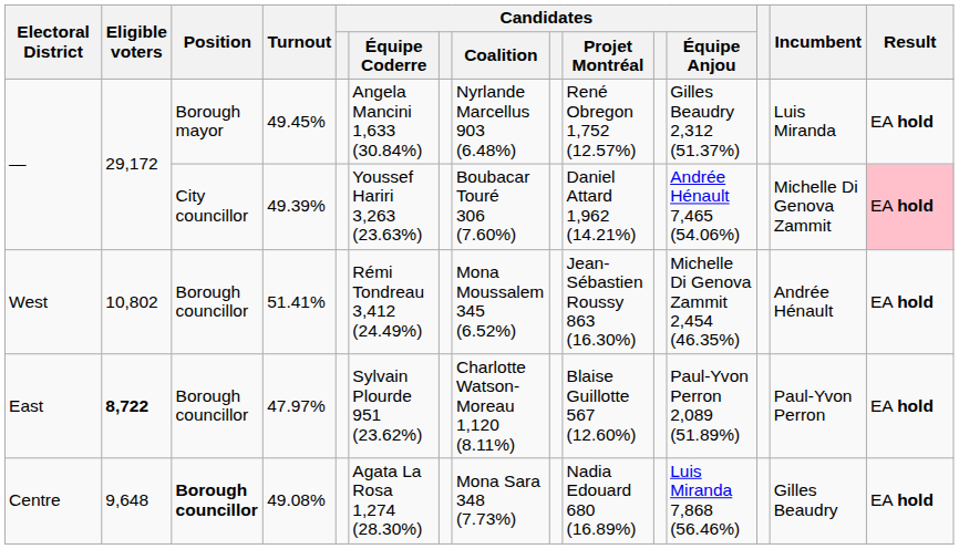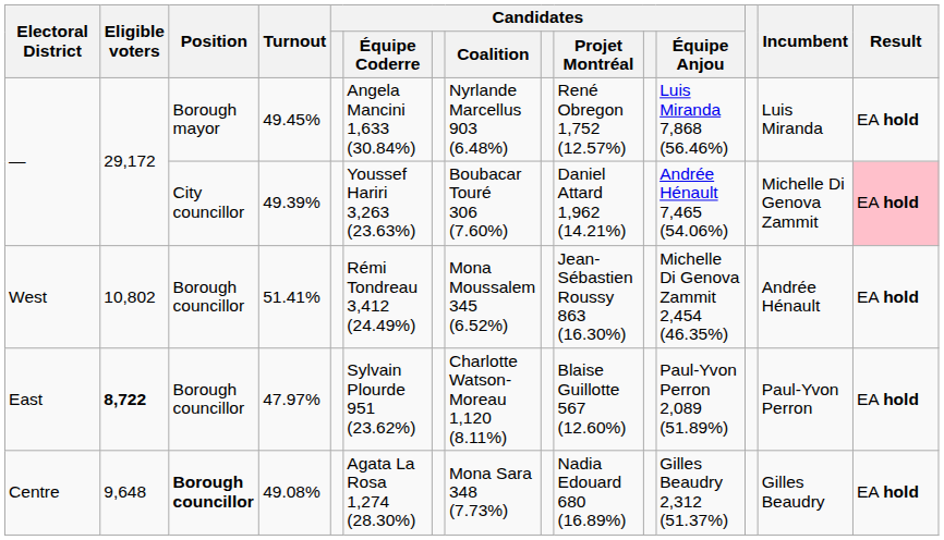 <table class="wikitable" width="100%">
 <tr>
 <th width=10% rowspan=2>Electoral District</th>
 <th width=6% rowspan=2>Eligible voters</th>
 <th width=8% rowspan=2>Position</th>
 <th width=6% rowspan=2>Turnout</th>
 <th colspan=8>Candidates</th>
 <th width=1% rowspan=2> </th>
 <th width=10% rowspan=2>Incumbent</th>
 <th width=9% rowspan=2>Result</th>
 </tr>
 <tr>
 <th width=1% > </th>
 <th width=9.4% >Équipe Coderre</th>
 <th width=1% > </th>
 <th width=9.4% >Coalition</th>
 <th width=1% > </th>
 <th width=9.4% ><span>Projet Montréal</span></th>
 <th width=1% > </th>
 <th width=9.4% ><span>Équipe Anjou</span></th>
 </tr>
 <tr>
 <td rowspan=2>—</td>
 <td rowspan=2>29,172</td>
 <td>Borough mayor</td>
 <td>49.45%</td>
 <td></td>
 <td>Angela Mancini<br>1,633 (30.84%)</td>
 <td></td>
 <td>Nyrlande Marcellus<br>903 (6.48%)</td>
 <td></td>
 <td>René Obregon<br>1,752 (12.57%)</td>
 <td> </td>
-<td>Gilles Beaudry<br>2,312 (51.37%)</td>
+<td><a href='#'>Luis Miranda</a><br>7,868 (56.46%)</td>
 <td> </td>
 <td>Luis Miranda</td>
 <td>EA <strong>hold</strong></td>
 </tr>
 <tr>
 <td>City councillor</td>
 <td>49.39%</td>
 <td></td>
 <td>Youssef Hariri<br>3,263 (23.63%)</td>
 <td></td>
 <td>Boubacar Touré<br>306 (7.60%)</td>
 <td></td>
 <td>Daniel Attard<br>1,962 (14.21%)</td>
 <td> </td>
 <td><a href='#'>Andrée Hénault</a><br>7,465 (54.06%)</td>
 <td> </td>
 <td>Michelle Di Genova Zammit</td>
 <td style="background: pink;">EA <strong>hold</strong></td>
 </tr>
 <tr>
 <td>West</td>
 <td>10,802</td>
 <td>Borough councillor</td>
 <td>51.41%</td>
 <td></td>
 <td>Rémi Tondreau<br>3,412 (24.49%)</td>
 <td></td>
 <td>Mona Moussalem<br>345 (6.52%)</td>
 <td></td>
 <td>Jean-Sébastien Roussy<br>863 (16.30%)</td>
 <td> </td>
 <td>Michelle Di Genova Zammit<br>2,454 (46.35%)</td>
 <td> </td>
 <td>Andrée Hénault</td>
 <td>EA <strong>hold</strong></td>
 </tr>
 <tr>
 <td>East</td>
 <td><strong>8,722</strong></td>
 <td>Borough councillor</td>
 <td>47.97%</td>
 <td></td>
 <td>Sylvain Plourde<br>951 (23.62%)</td>
 <td></td>
 <td>Charlotte Watson-Moreau<br>1,120 (8.11%)</td>
 <td></td>
 <td>Blaise Guillotte<br>567 (12.60%)</td>
 <td> </td>
 <td>Paul-Yvon Perron<br>2,089 (51.89%)</td>
 <td> </td>
 <td>Paul-Yvon Perron</td>
 <td>EA <strong>hold</strong></td>
 </tr>
 <tr>
 <td>Centre</td>
 <td>9,648</td>
 <td><strong>Borough councillor</strong></td>
 <td>49.08%</td>
 <td></td>
 <td>Agata La Rosa<br>1,274 (28.30%)</td>
 <td></td>
 <td>Mona Sara<br>348 (7.73%)</td>
 <td></td>
 <td>Nadia Edouard<br>680 (16.89%)</td>
 <td> </td>
-<td><a href='#'>Luis Miranda</a><br>7,868 (56.46%)</td>
+<td>Gilles Beaudry<br>2,312 (51.37%)</td>
 <td> </td>
 <td>Gilles Beaudry</td>
 <td>EA <strong>hold</strong></td>
 </tr>
 </table>
